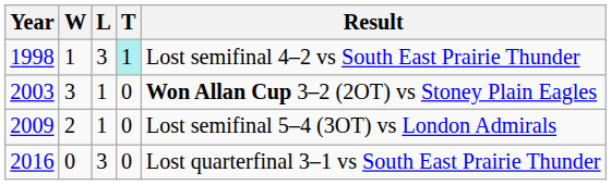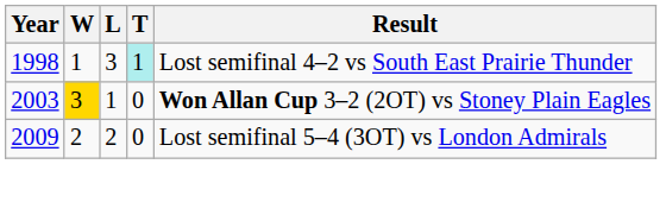 <table class="wikitable">
 <tr>
 <th>Year</th>
 <th>W</th>
 <th>L</th>
 <th>T</th>
 <th>Result</th>
 </tr>
 <tr>
 <td><a href='#'>1998</a></td>
 <td>1</td>
 <td>3</td>
 <td style="background: paleturquoise;">1</td>
 <td>Lost semifinal 4–2 vs <a href='#'>South East Prairie Thunder</a></td>
 </tr>
 <tr>
 <td><a href='#'>2003</a></td>
-<td>3</td>
+<td style="background: gold;">3</td>
 <td>1</td>
 <td>0</td>
 <td><strong>Won Allan Cup</strong> 3–2 (2OT) vs <a href='#'>Stoney Plain Eagles</a></td>
 </tr>
 <tr>
 <td><a href='#'>2009</a></td>
 <td>2</td>
-<td>1</td>
+<td>2</td>
 <td>0</td>
 <td>Lost semifinal 5–4 (3OT) vs <a href='#'>London Admirals</a></td>
 </tr>
-<tr>
-<td><a href='#'>2016</a></td>
-<td>0</td>
-<td>3</td>
-<td>0</td>
-<td>Lost quarterfinal 3–1 vs <a href='#'>South East Prairie Thunder</a></td>
-</tr>
 </table>
